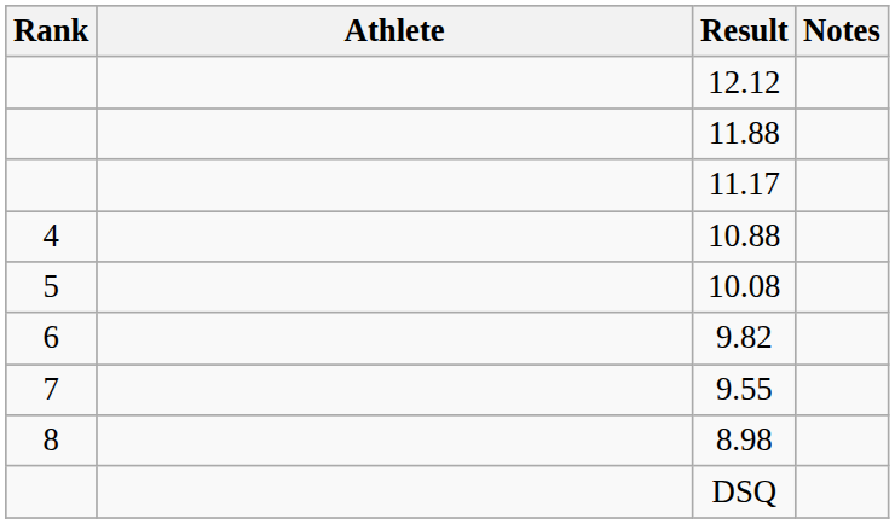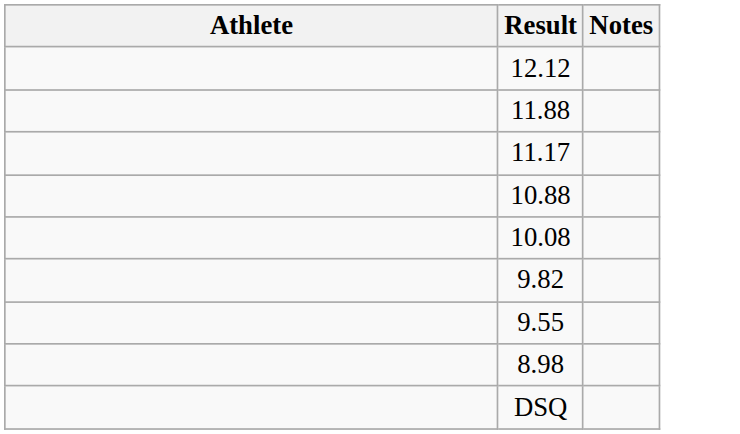 <table class="wikitable" style="text-align:center">
 <tr>
-<th>Rank</th>
 <th Style="width:18em">Athlete</th>
 <th>Result</th>
 <th>Notes</th>
 </tr>
 <tr>
-<td></td>
 <td style="text-align:left"></td>
 <td>12.12</td>
 <td></td>
 </tr>
 <tr>
-<td></td>
 <td style="text-align:left"></td>
 <td>11.88</td>
 <td></td>
 </tr>
 <tr>
-<td></td>
 <td style="text-align:left"></td>
 <td>11.17</td>
 <td></td>
 </tr>
 <tr>
-<td>4</td>
 <td style="text-align:left"></td>
 <td>10.88</td>
 <td></td>
 </tr>
 <tr>
-<td>5</td>
 <td style="text-align:left"></td>
 <td>10.08</td>
 <td></td>
 </tr>
 <tr>
-<td>6</td>
 <td style="text-align:left"></td>
 <td>9.82</td>
 <td></td>
 </tr>
 <tr>
-<td>7</td>
 <td style="text-align:left"></td>
 <td>9.55</td>
 <td></td>
 </tr>
 <tr>
-<td>8</td>
 <td style="text-align:left"></td>
 <td>8.98</td>
 <td></td>
 </tr>
 <tr>
-<td></td>
 <td style="text-align:left"></td>
 <td>DSQ</td>
 <td></td>
 </tr>
 </table>
